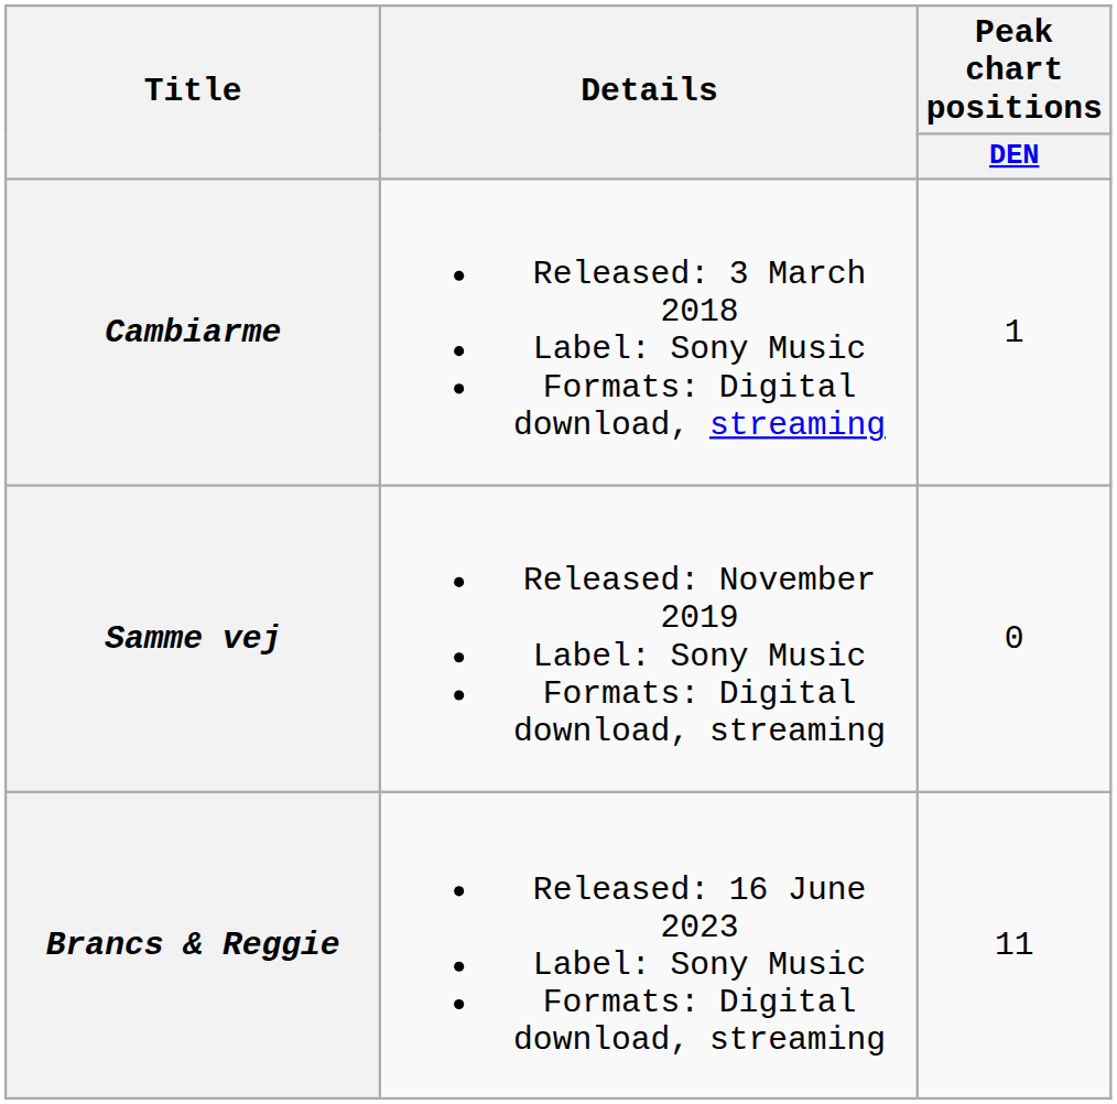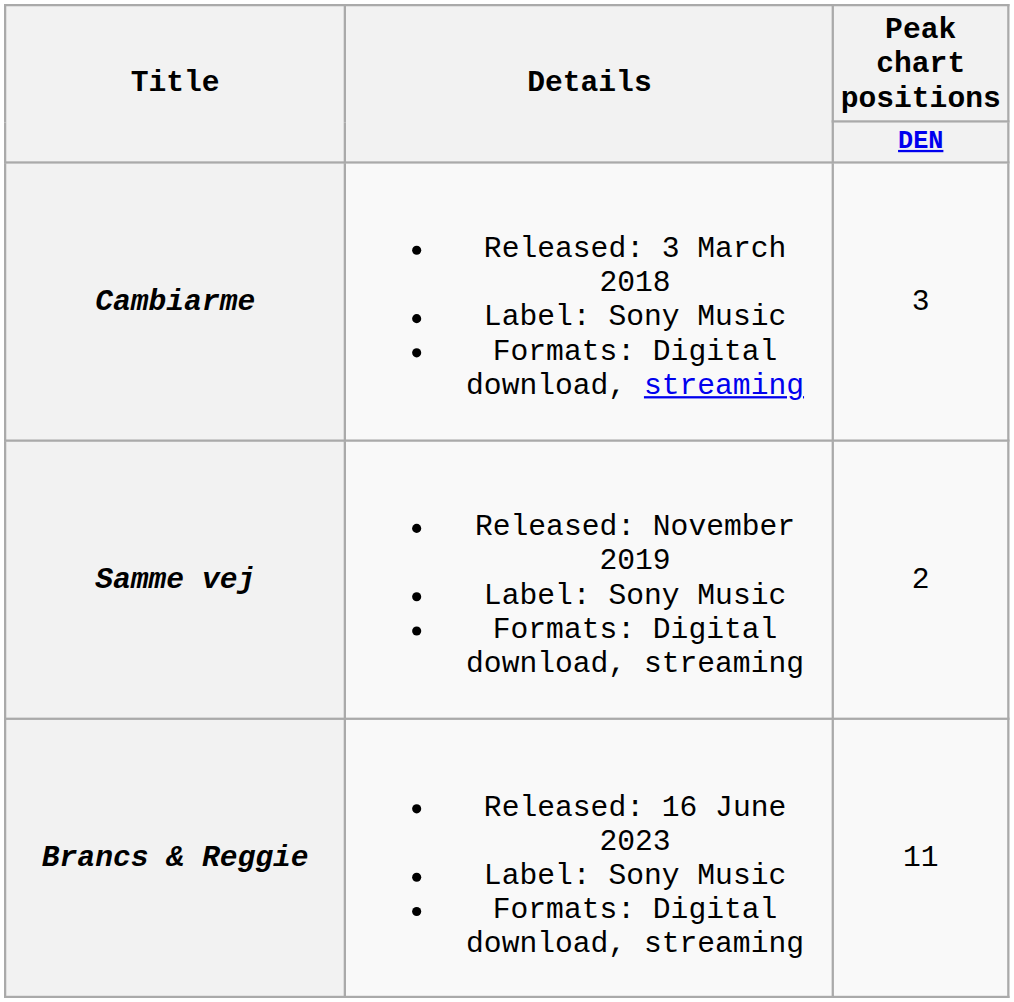 <table class="wikitable plainrowheaders" style="text-align:center;" border="1">
 <tr>
 <th scope="col" rowspan="2" style="width:11em;">Title</th>
 <th scope="col" rowspan="2" style="width:16em;">Details</th>
 <th scope="col" colspan="1">Peak chart positions</th>
 </tr>
 <tr>
 <th scope="col" style="width:3em;font-size:85%;"><a href='#'>DEN</a><br></th>
 </tr>
 <tr>
 <th scope="row"><em>Cambiarme</em></th>
 <td><br><ul><li>Released: 3 March 2018</li><li>Label: Sony Music</li><li>Formats: Digital download, <a href='#'>streaming</a></li></ul></td>
-<td>1</td>
+<td>3</td>
 </tr>
 <tr>
 <th scope="row"><em>Samme vej</em></th>
 <td><br><ul><li>Released: November 2019</li><li>Label: Sony Music</li><li>Formats: Digital download, streaming</li></ul></td>
-<td>0</td>
+<td>2</td>
 </tr>
 <tr>
 <th scope="row"><em>Brancs & Reggie</em><br></th>
 <td><br><ul><li>Released: 16 June 2023</li><li>Label: Sony Music</li><li>Formats: Digital download, streaming</li></ul></td>
 <td>11<br></td>
 </tr>
 </table>
